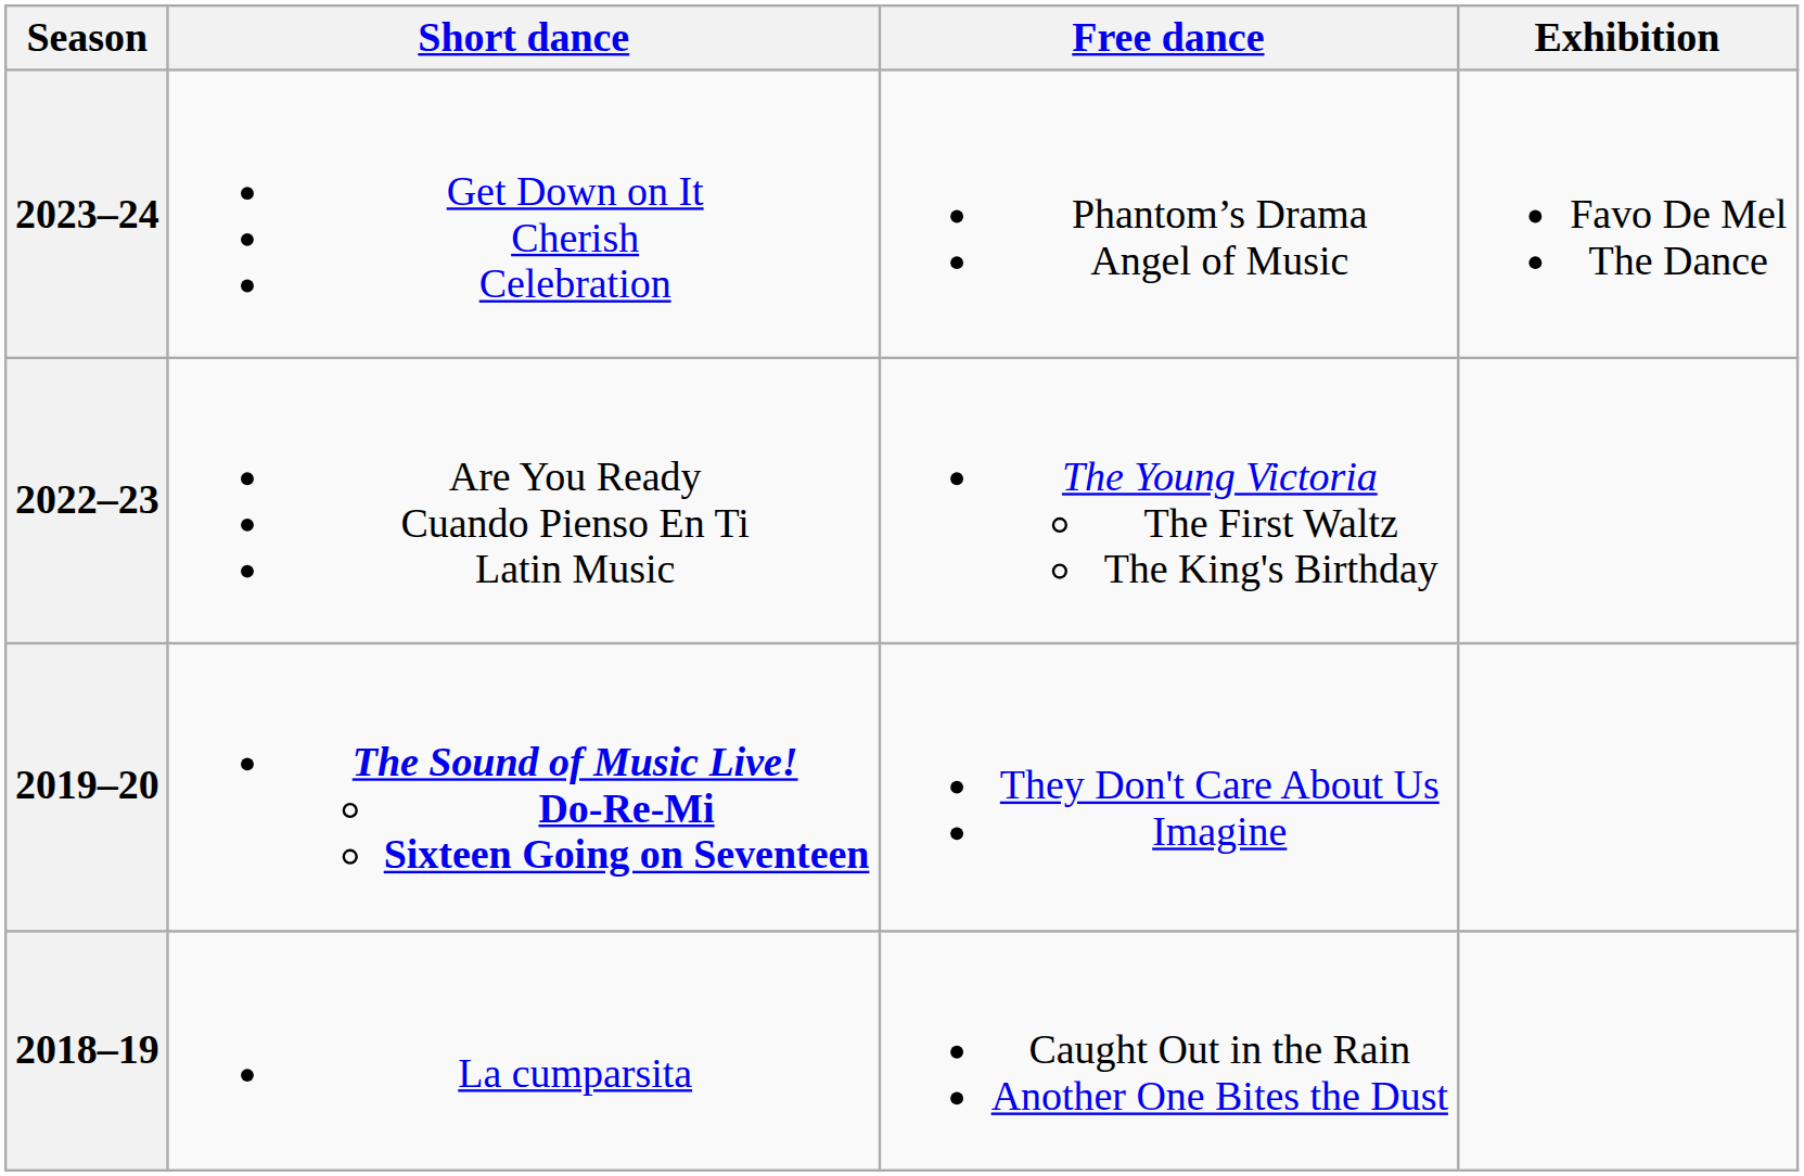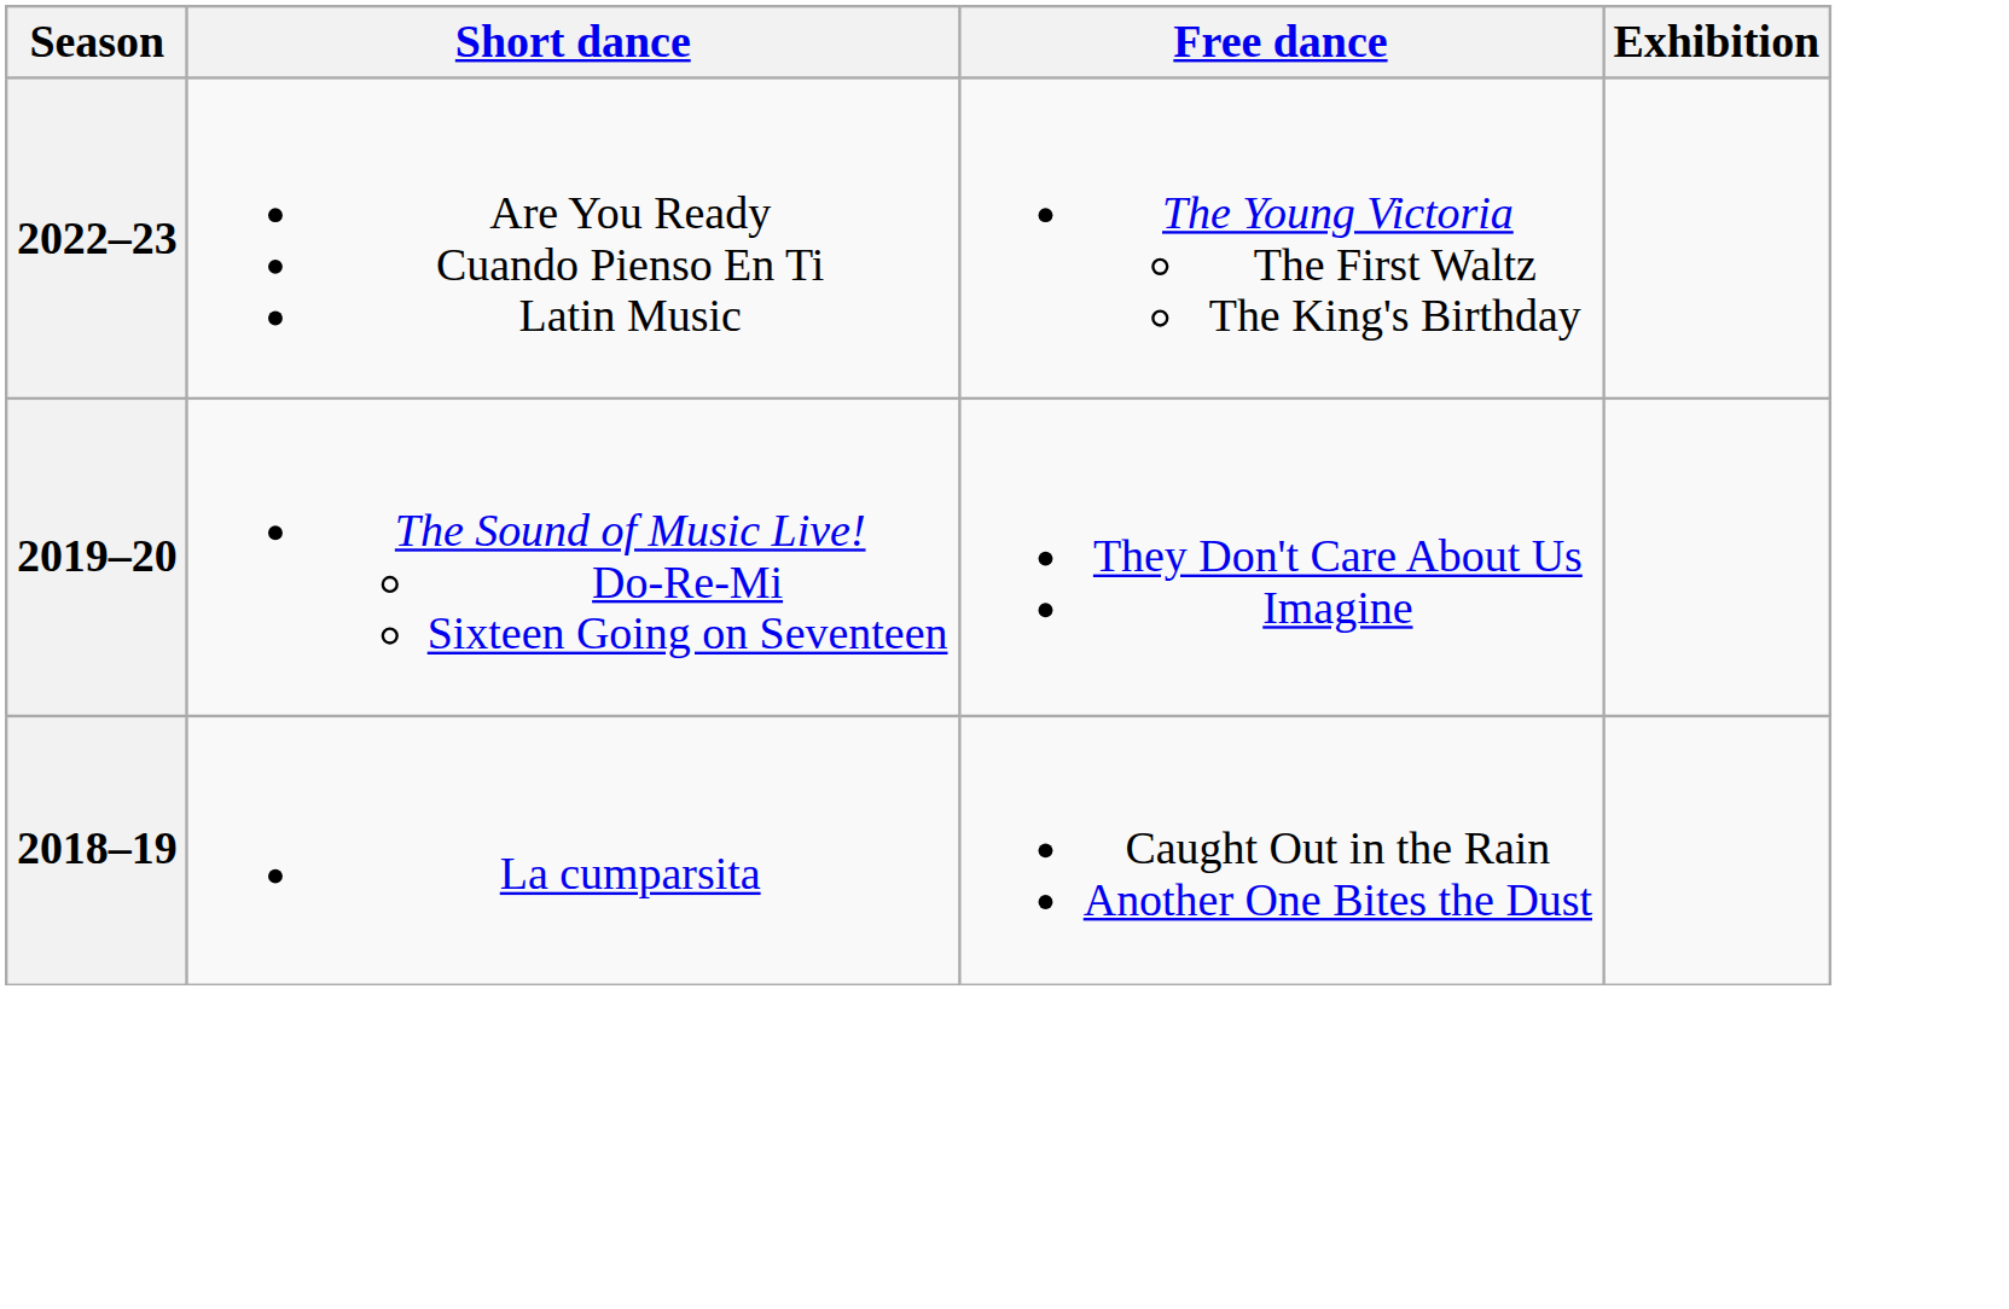 <table class=wikitable style=text-align:center>
 <tr>
 <th>Season</th>
 <th><a href='#'>Short dance</a></th>
 <th><a href='#'>Free dance</a></th>
 <th>Exhibition</th>
-</tr>
-<tr>
-<th>2023–24 <br> </th>
-<td><br><ul><li><a href='#'>Get Down on It</a></li><li><a href='#'>Cherish</a></li><li><a href='#'>Celebration</a> <br></li></ul></td>
-<td><br><ul><li>Phantom’s Drama</li><li>Angel of Music <br> </li></ul></td>
-<td><br><ul><li>Favo De Mel <br></li><li>The Dance <br></li></ul></td>
 </tr>
 <tr>
 <th>2022–23 <br> </th>
 <td><br><ul><li> Are You Ready</li><li> Cuando Pienso En Ti</li><li> Latin Music</li></ul></td>
 <td><br><ul><li><em><a href='#'>The Young Victoria</a></em><ul><li>The First Waltz</li><li>The King's Birthday <br> </li></ul></li></ul></td>
 <td></td>
 </tr>
 <tr>
 <th>2019–20 <br> </th>
-<td><strong><br><ul><li><em><a href='#'>The Sound of Music Live!</a></em><ul><li><a href='#'>Do-Re-Mi</a> <br> </li><li><a href='#'>Sixteen Going on Seventeen</a> <br> </li></ul></li></ul></strong></td>
+<td><br><ul><li><em><a href='#'>The Sound of Music Live!</a></em><ul><li><a href='#'>Do-Re-Mi</a> <br> </li><li><a href='#'>Sixteen Going on Seventeen</a> <br> </li></ul></li></ul></td>
 <td><br><ul><li><a href='#'>They Don't Care About Us</a> <br> </li><li><a href='#'>Imagine</a> <br> </li></ul></td>
 <td></td>
 </tr>
 <tr>
 <th>2018–19 <br> </th>
 <td><br><ul><li> <a href='#'>La cumparsita</a> <br> </li></ul></td>
 <td><br><ul><li>Caught Out in the Rain <br> </li><li><a href='#'>Another One Bites the Dust</a> <br> </li></ul></td>
 <td></td>
 </tr>
 </table>
